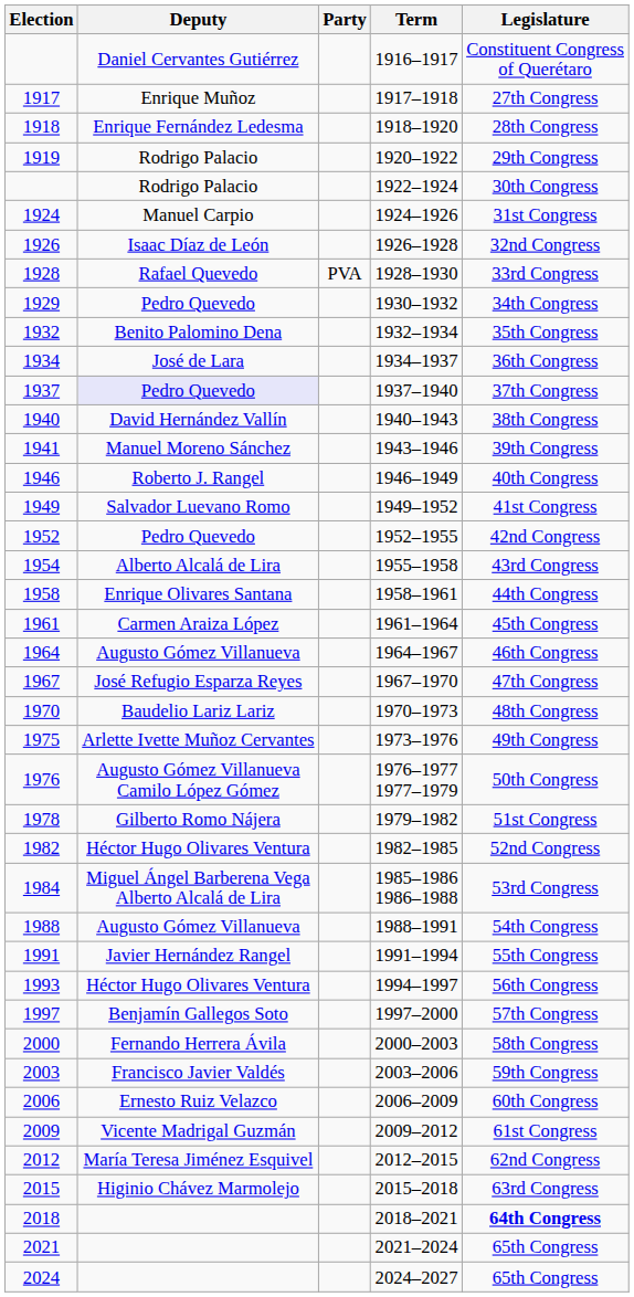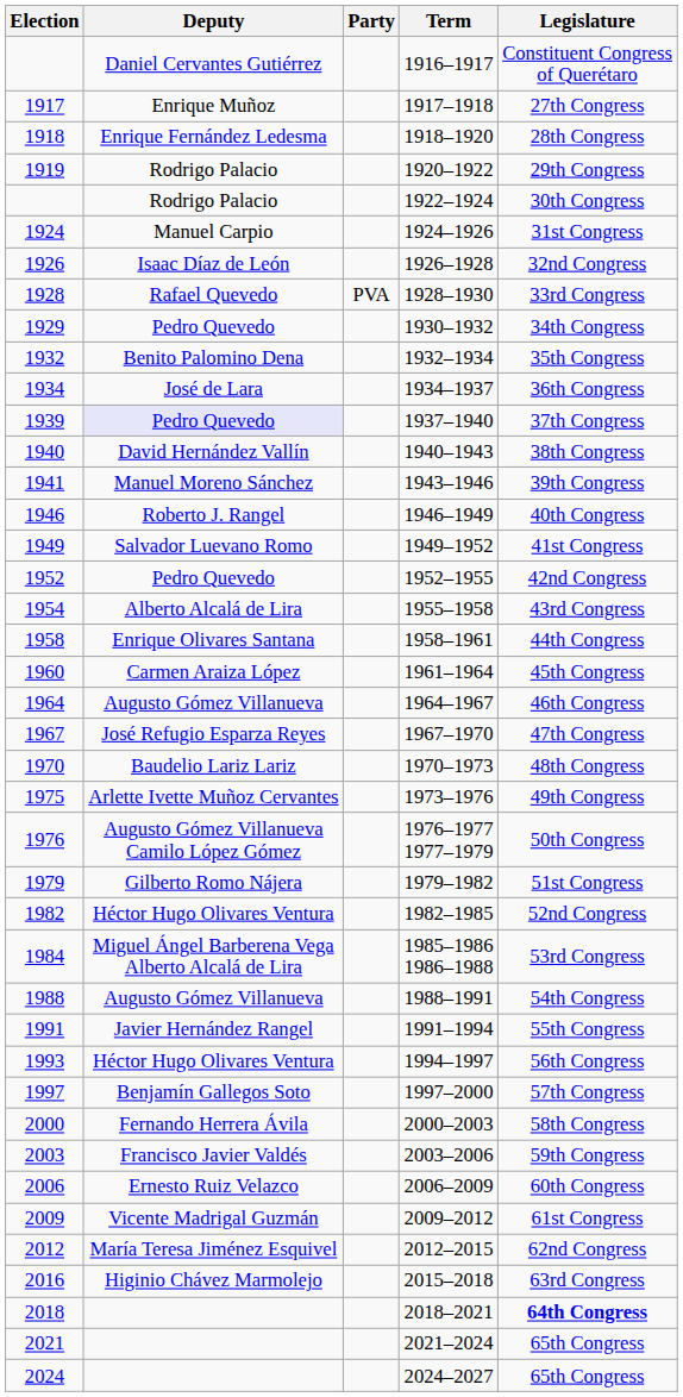 <table class="wikitable sortable" style="text-align: center">
 <tr>
 <th>Election</th>
 <th class="unsortable">Deputy</th>
 <th class="unsortable">Party</th>
 <th class="unsortable">Term</th>
 <th class="unsortable">Legislature</th>
 </tr>
 <tr>
 <td></td>
 <td><a href='#'>Daniel Cervantes Gutiérrez</a></td>
 <td></td>
 <td>1916–1917</td>
 <td><a href='#'>Constituent Congress<br>of Querétaro</a></td>
 </tr>
 <tr>
 <td><a href='#'>1917</a></td>
 <td>Enrique Muñoz</td>
 <td></td>
 <td>1917–1918</td>
 <td><a href='#'>27th Congress</a></td>
 </tr>
 <tr>
 <td><a href='#'>1918</a></td>
 <td><a href='#'>Enrique Fernández Ledesma</a></td>
 <td></td>
 <td>1918–1920</td>
 <td><a href='#'>28th Congress</a></td>
 </tr>
 <tr>
 <td><a href='#'>1919</a></td>
 <td>Rodrigo Palacio</td>
 <td></td>
 <td>1920–1922</td>
 <td><a href='#'>29th Congress</a></td>
 </tr>
 <tr>
 <td></td>
 <td>Rodrigo Palacio</td>
 <td></td>
 <td>1922–1924</td>
 <td><a href='#'>30th Congress</a></td>
 </tr>
 <tr>
 <td><a href='#'>1924</a></td>
 <td>Manuel Carpio</td>
 <td></td>
 <td>1924–1926</td>
 <td><a href='#'>31st Congress</a></td>
 </tr>
 <tr>
 <td><a href='#'>1926</a></td>
 <td><a href='#'>Isaac Díaz de León</a></td>
 <td></td>
 <td>1926–1928</td>
 <td><a href='#'>32nd Congress</a></td>
 </tr>
 <tr>
 <td><a href='#'>1928</a></td>
 <td><a href='#'>Rafael Quevedo</a></td>
 <td>PVA</td>
 <td>1928–1930</td>
 <td><a href='#'>33rd Congress</a></td>
 </tr>
 <tr>
 <td><a href='#'>1929</a></td>
 <td><a href='#'>Pedro Quevedo</a></td>
 <td></td>
 <td>1930–1932</td>
 <td><a href='#'>34th Congress</a></td>
 </tr>
 <tr>
 <td><a href='#'>1932</a></td>
 <td><a href='#'>Benito Palomino Dena</a></td>
 <td></td>
 <td>1932–1934</td>
 <td><a href='#'>35th Congress</a></td>
 </tr>
 <tr>
 <td><a href='#'>1934</a></td>
 <td><a href='#'>José de Lara</a></td>
 <td></td>
 <td>1934–1937</td>
 <td><a href='#'>36th Congress</a></td>
 </tr>
 <tr>
-<td><a href='#'>1937</a></td>
+<td><a href='#'>1939</a></td>
 <td style="background: lavender;"><a href='#'>Pedro Quevedo</a></td>
 <td></td>
 <td>1937–1940</td>
 <td><a href='#'>37th Congress</a></td>
 </tr>
 <tr>
 <td><a href='#'>1940</a></td>
 <td><a href='#'>David Hernández Vallín</a></td>
 <td></td>
 <td>1940–1943</td>
 <td><a href='#'>38th Congress</a></td>
 </tr>
 <tr>
 <td><a href='#'>1941</a></td>
 <td><a href='#'>Manuel Moreno Sánchez</a></td>
 <td></td>
 <td>1943–1946</td>
 <td><a href='#'>39th Congress</a></td>
 </tr>
 <tr>
 <td><a href='#'>1946</a></td>
 <td><a href='#'>Roberto J. Rangel</a></td>
 <td></td>
 <td>1946–1949</td>
 <td><a href='#'>40th Congress</a></td>
 </tr>
 <tr>
 <td><a href='#'>1949</a></td>
 <td><a href='#'>Salvador Luevano Romo</a></td>
 <td></td>
 <td>1949–1952</td>
 <td><a href='#'>41st Congress</a></td>
 </tr>
 <tr>
 <td><a href='#'>1952</a></td>
 <td><a href='#'>Pedro Quevedo</a></td>
 <td></td>
 <td>1952–1955</td>
 <td><a href='#'>42nd Congress</a></td>
 </tr>
 <tr>
 <td><a href='#'>1954</a></td>
 <td><a href='#'>Alberto Alcalá de Lira</a></td>
 <td></td>
 <td>1955–1958</td>
 <td><a href='#'>43rd Congress</a></td>
 </tr>
 <tr>
 <td><a href='#'>1958</a></td>
 <td><a href='#'>Enrique Olivares Santana</a></td>
 <td></td>
 <td>1958–1961</td>
 <td><a href='#'>44th Congress</a></td>
 </tr>
 <tr>
-<td><a href='#'>1961</a></td>
+<td><a href='#'>1960</a></td>
 <td><a href='#'>Carmen Araiza López</a></td>
 <td></td>
 <td>1961–1964</td>
 <td><a href='#'>45th Congress</a></td>
 </tr>
 <tr>
 <td><a href='#'>1964</a></td>
 <td><a href='#'>Augusto Gómez Villanueva</a></td>
 <td></td>
 <td>1964–1967</td>
 <td><a href='#'>46th Congress</a></td>
 </tr>
 <tr>
 <td><a href='#'>1967</a></td>
 <td><a href='#'>José Refugio Esparza Reyes</a></td>
 <td></td>
 <td>1967–1970</td>
 <td><a href='#'>47th Congress</a></td>
 </tr>
 <tr>
 <td><a href='#'>1970</a></td>
 <td><a href='#'>Baudelio Lariz Lariz</a></td>
 <td></td>
 <td>1970–1973</td>
 <td><a href='#'>48th Congress</a></td>
 </tr>
 <tr>
 <td><a href='#'>1975</a></td>
 <td><a href='#'>Arlette Ivette Muñoz Cervantes</a></td>
 <td></td>
 <td>1973–1976</td>
 <td><a href='#'>49th Congress</a></td>
 </tr>
 <tr>
 <td><a href='#'>1976</a></td>
 <td><a href='#'>Augusto Gómez Villanueva</a><br><a href='#'>Camilo López Gómez</a></td>
 <td></td>
 <td>1976–1977<br>1977–1979</td>
 <td><a href='#'>50th Congress</a></td>
 </tr>
 <tr>
-<td><a href='#'>1978</a></td>
+<td><a href='#'>1979</a></td>
 <td><a href='#'>Gilberto Romo Nájera</a></td>
 <td></td>
 <td>1979–1982</td>
 <td><a href='#'>51st Congress</a></td>
 </tr>
 <tr>
 <td><a href='#'>1982</a></td>
 <td><a href='#'>Héctor Hugo Olivares Ventura</a></td>
 <td></td>
 <td>1982–1985</td>
 <td><a href='#'>52nd Congress</a></td>
 </tr>
 <tr>
 <td><a href='#'>1984</a></td>
 <td><a href='#'>Miguel Ángel Barberena Vega</a><br><a href='#'>Alberto Alcalá de Lira</a></td>
 <td></td>
 <td>1985–1986<br>1986–1988</td>
 <td><a href='#'>53rd Congress</a></td>
 </tr>
 <tr>
 <td><a href='#'>1988</a></td>
 <td><a href='#'>Augusto Gómez Villanueva</a></td>
 <td></td>
 <td>1988–1991</td>
 <td><a href='#'>54th Congress</a></td>
 </tr>
 <tr>
 <td><a href='#'>1991</a></td>
 <td><a href='#'>Javier Hernández Rangel</a></td>
 <td></td>
 <td>1991–1994</td>
 <td><a href='#'>55th Congress</a></td>
 </tr>
 <tr>
 <td><a href='#'>1993</a></td>
 <td><a href='#'>Héctor Hugo Olivares Ventura</a></td>
 <td></td>
 <td>1994–1997</td>
 <td><a href='#'>56th Congress</a></td>
 </tr>
 <tr>
 <td><a href='#'>1997</a></td>
 <td><a href='#'>Benjamín Gallegos Soto</a></td>
 <td></td>
 <td>1997–2000</td>
 <td><a href='#'>57th Congress</a></td>
 </tr>
 <tr>
 <td><a href='#'>2000</a></td>
 <td><a href='#'>Fernando Herrera Ávila</a></td>
 <td></td>
 <td>2000–2003</td>
 <td><a href='#'>58th Congress</a></td>
 </tr>
 <tr>
 <td><a href='#'>2003</a></td>
 <td><a href='#'>Francisco Javier Valdés</a></td>
 <td></td>
 <td>2003–2006</td>
 <td><a href='#'>59th Congress</a></td>
 </tr>
 <tr>
 <td><a href='#'>2006</a></td>
 <td><a href='#'>Ernesto Ruiz Velazco</a></td>
 <td></td>
 <td>2006–2009</td>
 <td><a href='#'>60th Congress</a></td>
 </tr>
 <tr>
 <td><a href='#'>2009</a></td>
 <td><a href='#'>Vicente Madrigal Guzmán</a></td>
 <td></td>
 <td>2009–2012</td>
 <td><a href='#'>61st Congress</a></td>
 </tr>
 <tr>
 <td><a href='#'>2012</a></td>
 <td><a href='#'>María Teresa Jiménez Esquivel</a></td>
 <td></td>
 <td>2012–2015</td>
 <td><a href='#'>62nd Congress</a></td>
 </tr>
 <tr>
-<td><a href='#'>2015</a></td>
+<td><a href='#'>2016</a></td>
 <td><a href='#'>Higinio Chávez Marmolejo</a></td>
 <td></td>
 <td>2015–2018</td>
 <td><a href='#'>63rd Congress</a></td>
 </tr>
 <tr>
 <td><a href='#'>2018</a></td>
 <td></td>
 <td> </td>
 <td>2018–2021</td>
 <td><strong><a href='#'>64th Congress</a></strong></td>
 </tr>
 <tr>
 <td><a href='#'>2021</a></td>
 <td></td>
 <td></td>
 <td>2021–2024</td>
 <td><a href='#'>65th Congress</a></td>
 </tr>
 <tr>
 <td><a href='#'>2024</a></td>
 <td></td>
 <td></td>
 <td>2024–2027</td>
 <td><a href='#'>65th Congress</a></td>
 </tr>
 </table>
